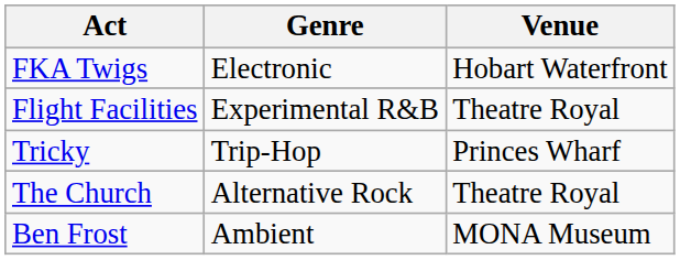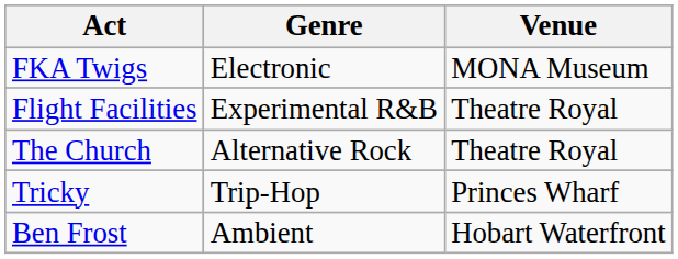 <table class="wikitable" style="line-height:0.95em;">
 <tr>
 <th>Act</th>
 <th>Genre</th>
 <th>Venue</th>
 </tr>
 <tr>
 <td><a href='#'>FKA Twigs</a></td>
 <td>Electronic</td>
-<td>Hobart Waterfront</td>
+<td>MONA Museum</td>
 </tr>
 <tr>
 <td><a href='#'>Flight Facilities</a></td>
 <td>Experimental R&B</td>
+<td>Theatre Royal</td>
+</tr>
+<tr>
+<td><a href='#'>The Church</a></td>
+<td>Alternative Rock</td>
 <td>Theatre Royal</td>
 </tr>
 <tr>
 <td><a href='#'>Tricky</a></td>
 <td>Trip-Hop</td>
 <td>Princes Wharf</td>
 </tr>
 <tr>
-<td><a href='#'>The Church</a></td>
-<td>Alternative Rock</td>
-<td>Theatre Royal</td>
-</tr>
-<tr>
 <td><a href='#'>Ben Frost</a></td>
 <td>Ambient</td>
-<td>MONA Museum</td>
+<td>Hobart Waterfront</td>
 </tr>
 </table>
